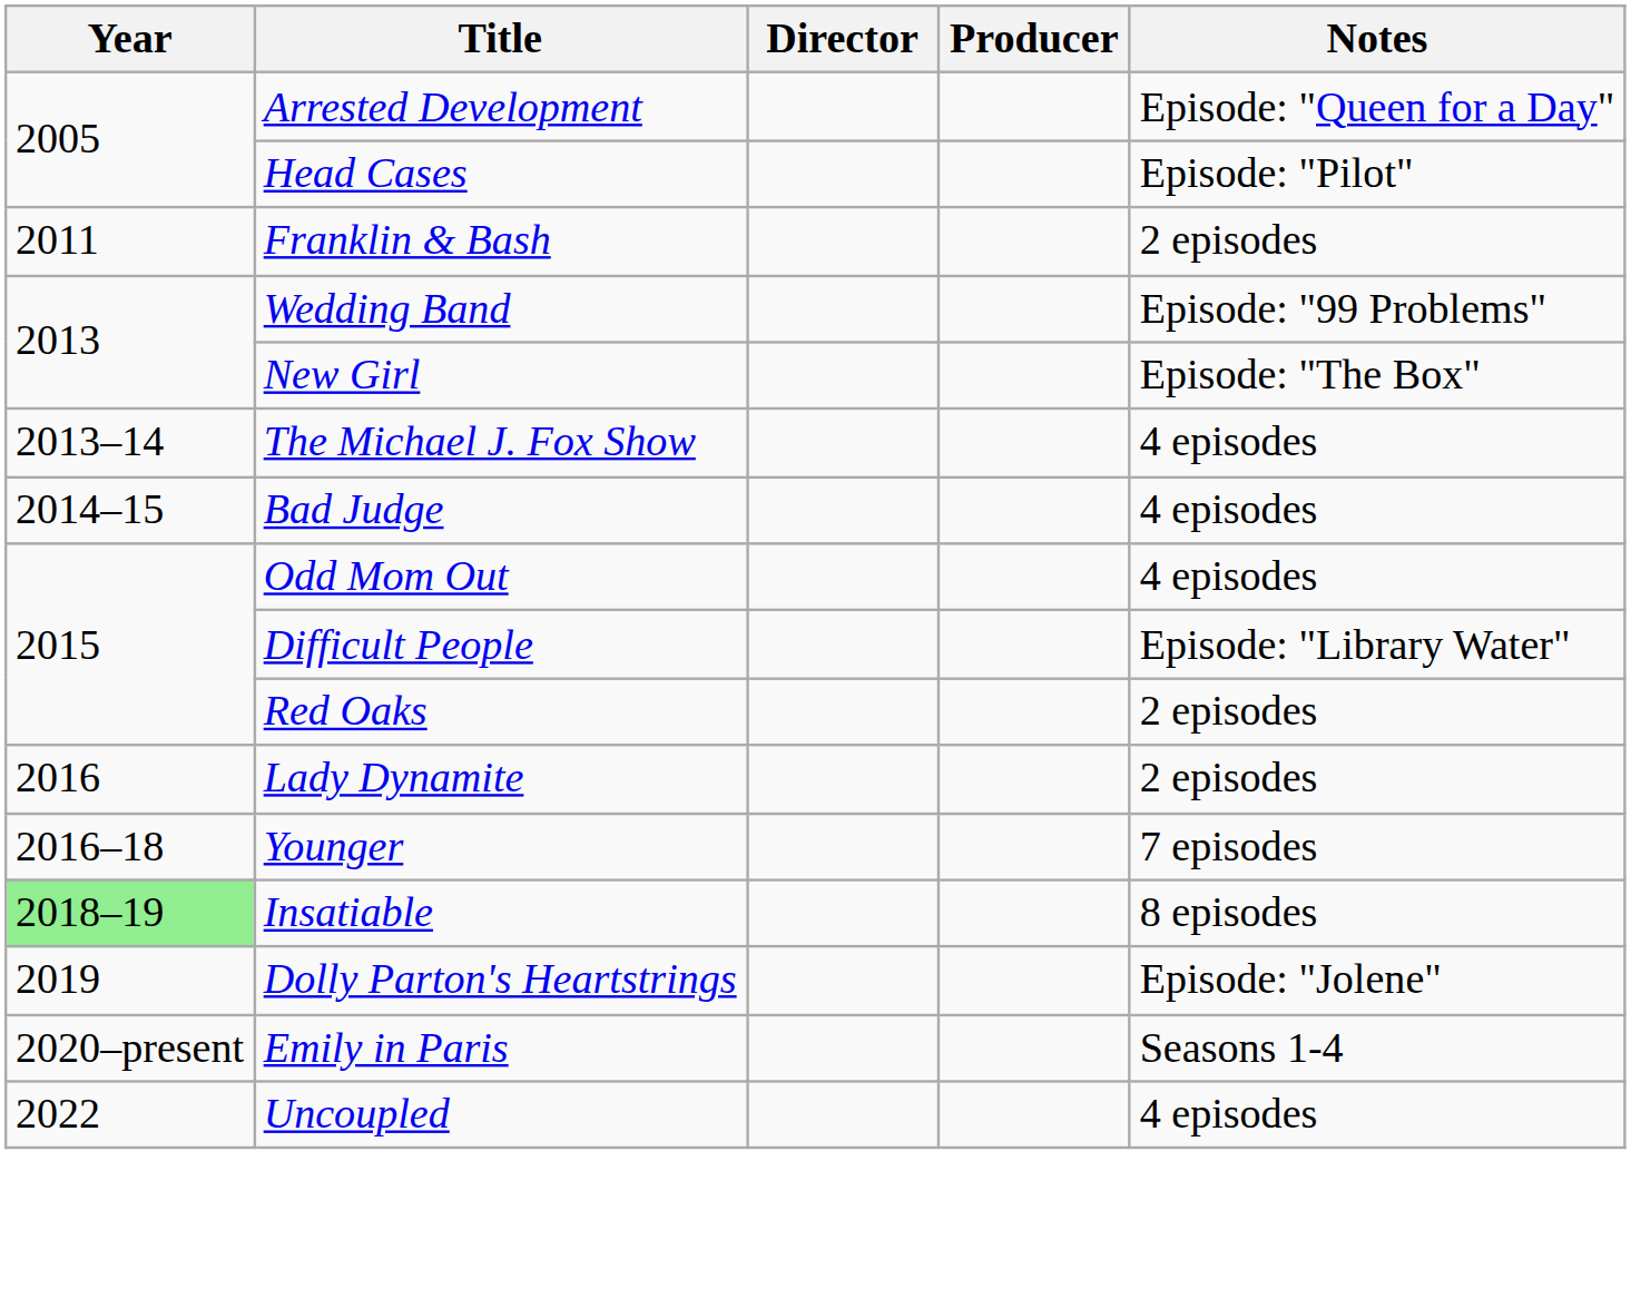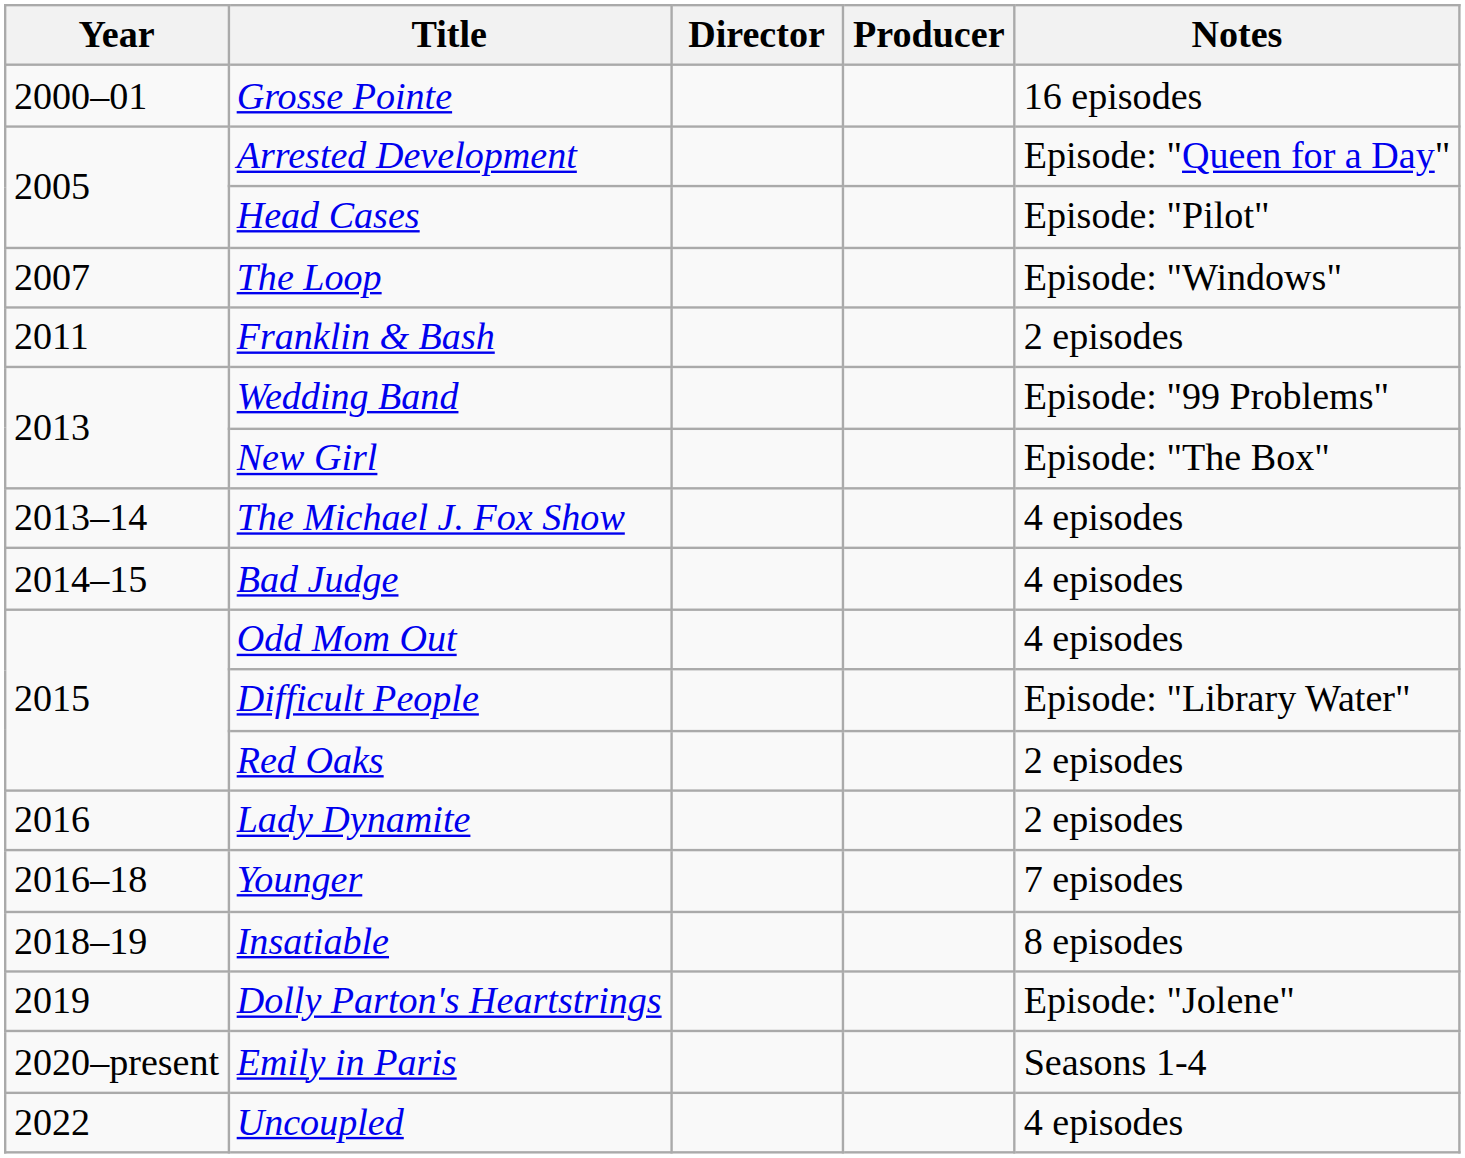 <table class="wikitable">
 <tr>
 <th>Year</th>
 <th>Title</th>
 <th width=65>Director</th>
 <th width=65>Producer</th>
 <th>Notes</th>
+</tr>
+<tr>
+<td>2000–01</td>
+<td><em><a href='#'>Grosse Pointe</a></em></td>
+<td></td>
+<td></td>
+<td>16 episodes</td>
 </tr>
 <tr>
 <td rowspan=2>2005</td>
 <td><em><a href='#'>Arrested Development</a></em></td>
 <td></td>
 <td></td>
 <td>Episode: "<a href='#'>Queen for a Day</a>"</td>
 </tr>
 <tr>
 <td><em><a href='#'>Head Cases</a></em></td>
 <td></td>
 <td></td>
 <td>Episode: "Pilot"</td>
+</tr>
+<tr>
+<td>2007</td>
+<td><em><a href='#'>The Loop</a></em></td>
+<td></td>
+<td></td>
+<td>Episode: "Windows"</td>
 </tr>
 <tr>
 <td>2011</td>
 <td><em><a href='#'>Franklin & Bash</a></em></td>
 <td></td>
 <td></td>
 <td>2 episodes</td>
 </tr>
 <tr>
 <td rowspan=2>2013</td>
 <td><em><a href='#'>Wedding Band</a></em></td>
 <td></td>
 <td></td>
 <td>Episode: "99 Problems"</td>
 </tr>
 <tr>
 <td><em><a href='#'>New Girl</a></em></td>
 <td></td>
 <td></td>
 <td>Episode: "The Box"</td>
 </tr>
 <tr>
 <td>2013–14</td>
 <td><em><a href='#'>The Michael J. Fox Show</a></em></td>
 <td></td>
 <td></td>
 <td>4 episodes</td>
 </tr>
 <tr>
 <td>2014–15</td>
 <td><em><a href='#'>Bad Judge</a></em></td>
 <td></td>
 <td></td>
 <td>4 episodes</td>
 </tr>
 <tr>
 <td rowspan=3>2015</td>
 <td><em><a href='#'>Odd Mom Out</a></em></td>
 <td></td>
 <td></td>
 <td>4 episodes</td>
 </tr>
 <tr>
 <td><em><a href='#'>Difficult People</a></em></td>
 <td></td>
 <td></td>
 <td>Episode: "Library Water"</td>
 </tr>
 <tr>
 <td><em><a href='#'>Red Oaks</a></em></td>
 <td></td>
 <td></td>
 <td>2 episodes</td>
 </tr>
 <tr>
 <td>2016</td>
 <td><em><a href='#'>Lady Dynamite</a></em></td>
 <td></td>
 <td></td>
 <td>2 episodes</td>
 </tr>
 <tr>
 <td>2016–18</td>
 <td><em><a href='#'>Younger</a></em></td>
 <td></td>
 <td></td>
 <td>7 episodes</td>
 </tr>
 <tr>
-<td style="background: lightgreen;">2018–19</td>
+<td>2018–19</td>
 <td><em><a href='#'>Insatiable</a></em></td>
 <td></td>
 <td></td>
 <td>8 episodes</td>
 </tr>
 <tr>
 <td>2019</td>
 <td><em><a href='#'>Dolly Parton's Heartstrings</a></em></td>
 <td></td>
 <td></td>
 <td>Episode: "Jolene"</td>
 </tr>
 <tr>
 <td>2020–present</td>
 <td><em><a href='#'>Emily in Paris</a></em></td>
 <td></td>
 <td></td>
 <td>Seasons 1-4</td>
 </tr>
 <tr>
 <td>2022</td>
 <td><em><a href='#'>Uncoupled</a></em></td>
 <td></td>
 <td></td>
 <td>4 episodes</td>
 </tr>
 </table>
